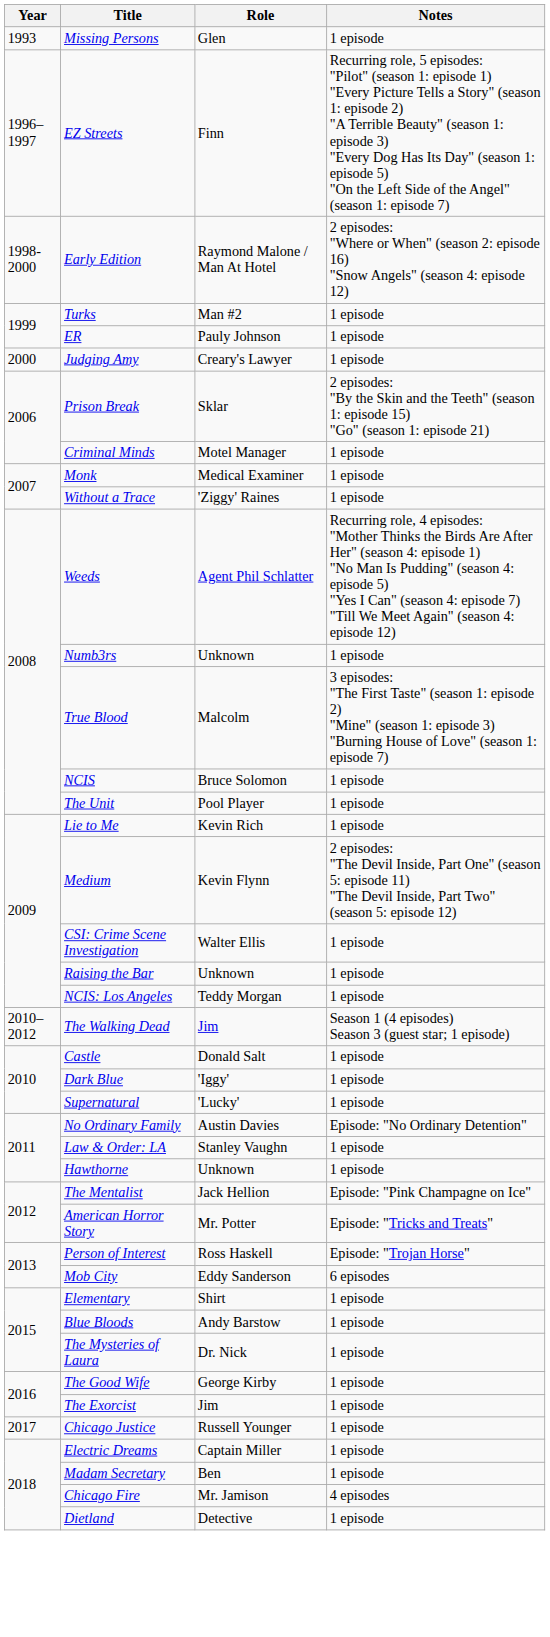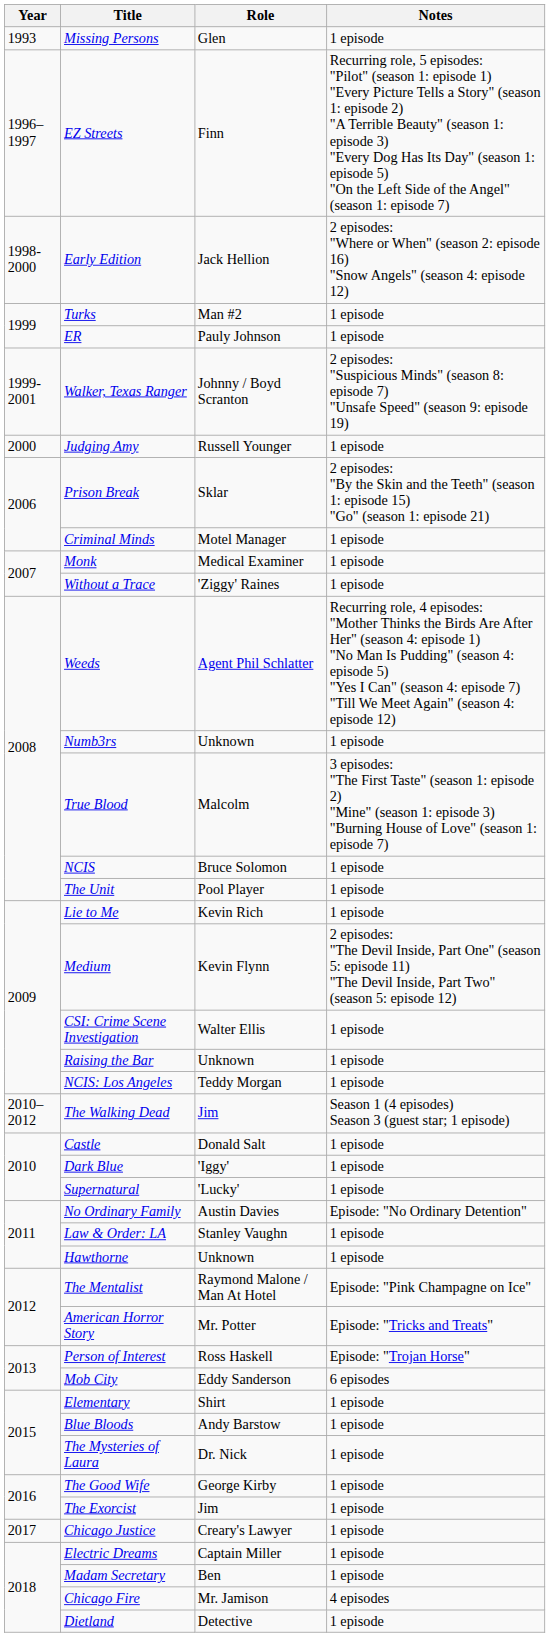 <table class="wikitable sortable">
 <tr>
 <th>Year</th>
 <th>Title</th>
 <th>Role</th>
 <th class="unsortable">Notes</th>
 </tr>
 <tr>
 <td>1993</td>
 <td><em><a href='#'>Missing Persons</a></em></td>
 <td>Glen</td>
 <td>1 episode</td>
 </tr>
 <tr>
 <td>1996–1997</td>
 <td><em><a href='#'>EZ Streets</a></em></td>
 <td>Finn</td>
 <td>Recurring role, 5 episodes:<br>"Pilot" (season 1: episode 1)<br>"Every Picture Tells a Story" (season 1: episode 2)<br>"A Terrible Beauty" (season 1: episode 3)<br>"Every Dog Has Its Day" (season 1: episode 5)<br>"On the Left Side of the Angel" (season 1: episode 7)</td>
 </tr>
 <tr>
 <td>1998-2000</td>
 <td><em><a href='#'>Early Edition</a></em></td>
-<td>Raymond Malone / Man At Hotel</td>
+<td>Jack Hellion</td>
 <td>2 episodes:<br>"Where or When" (season 2: episode 16)<br>"Snow Angels" (season 4: episode 12)</td>
 </tr>
 <tr>
 <td rowspan=2>1999</td>
 <td><em><a href='#'>Turks</a></em></td>
 <td>Man #2</td>
 <td>1 episode</td>
 </tr>
 <tr>
 <td><em><a href='#'>ER</a></em></td>
 <td>Pauly Johnson</td>
 <td>1 episode</td>
 </tr>
 <tr>
+<td>1999-2001</td>
+<td><em><a href='#'>Walker, Texas Ranger</a></em></td>
+<td>Johnny / Boyd Scranton</td>
+<td>2 episodes:<br>"Suspicious Minds" (season 8: episode 7)<br>"Unsafe Speed" (season 9: episode 19)</td>
+</tr>
+<tr>
 <td>2000</td>
 <td><em><a href='#'>Judging Amy</a></em></td>
-<td>Creary's Lawyer</td>
+<td>Russell Younger</td>
 <td>1 episode</td>
 </tr>
 <tr>
 <td rowspan=2>2006</td>
 <td><em><a href='#'>Prison Break</a></em></td>
 <td>Sklar</td>
 <td>2 episodes:<br>"By the Skin and the Teeth" (season 1: episode 15)<br>"Go" (season 1: episode 21)</td>
 </tr>
 <tr>
 <td><em><a href='#'>Criminal Minds</a></em></td>
 <td>Motel Manager</td>
 <td>1 episode</td>
 </tr>
 <tr>
 <td rowspan=2>2007</td>
 <td><em><a href='#'>Monk</a></em></td>
 <td>Medical Examiner</td>
 <td>1 episode</td>
 </tr>
 <tr>
 <td><em><a href='#'>Without a Trace</a></em></td>
 <td>'Ziggy' Raines</td>
 <td>1 episode</td>
 </tr>
 <tr>
 <td rowspan=5>2008</td>
 <td><em><a href='#'>Weeds</a></em></td>
 <td><a href='#'>Agent Phil Schlatter</a></td>
 <td>Recurring role, 4 episodes:<br>"Mother Thinks the Birds Are After Her" (season 4: episode 1)<br>"No Man Is Pudding" (season 4: episode 5)<br>"Yes I Can" (season 4: episode 7)<br>"Till We Meet Again" (season 4: episode 12)</td>
 </tr>
 <tr>
 <td><em><a href='#'>Numb3rs</a></em></td>
 <td>Unknown</td>
 <td>1 episode</td>
 </tr>
 <tr>
 <td><em><a href='#'>True Blood</a></em></td>
 <td>Malcolm</td>
 <td>3 episodes:<br>"The First Taste" (season 1: episode 2)<br>"Mine" (season 1: episode 3)<br>"Burning House of Love" (season 1: episode 7)</td>
 </tr>
 <tr>
 <td><em><a href='#'>NCIS</a></em></td>
 <td>Bruce Solomon</td>
 <td>1 episode</td>
 </tr>
 <tr>
 <td><em><a href='#'>The Unit</a></em></td>
 <td>Pool Player</td>
 <td>1 episode</td>
 </tr>
 <tr>
 <td rowspan=5>2009</td>
 <td><em><a href='#'>Lie to Me</a></em></td>
 <td>Kevin Rich</td>
 <td>1 episode</td>
 </tr>
 <tr>
 <td><em><a href='#'>Medium</a></em></td>
 <td>Kevin Flynn</td>
 <td>2 episodes:<br>"The Devil Inside, Part One" (season 5: episode 11)<br>"The Devil Inside, Part Two" (season 5: episode 12)</td>
 </tr>
 <tr>
 <td><em><a href='#'>CSI: Crime Scene Investigation</a></em></td>
 <td>Walter Ellis</td>
 <td>1 episode</td>
 </tr>
 <tr>
 <td><em><a href='#'>Raising the Bar</a></em></td>
 <td>Unknown</td>
 <td>1 episode</td>
 </tr>
 <tr>
 <td><em><a href='#'>NCIS: Los Angeles</a></em></td>
 <td>Teddy Morgan</td>
 <td>1 episode</td>
 </tr>
 <tr>
 <td>2010–2012</td>
 <td><em><a href='#'>The Walking Dead</a></em></td>
 <td><a href='#'>Jim</a></td>
 <td>Season 1 (4 episodes)<br>Season 3 (guest star; 1 episode)</td>
 </tr>
 <tr>
 <td rowspan=3>2010</td>
 <td><em><a href='#'>Castle</a></em></td>
 <td>Donald Salt</td>
 <td>1 episode</td>
 </tr>
 <tr>
 <td><em><a href='#'>Dark Blue</a></em></td>
 <td>'Iggy'</td>
 <td>1 episode</td>
 </tr>
 <tr>
 <td><em><a href='#'>Supernatural</a></em></td>
 <td>'Lucky'</td>
 <td>1 episode</td>
 </tr>
 <tr>
 <td rowspan=3>2011</td>
 <td><em><a href='#'>No Ordinary Family</a></em></td>
 <td>Austin Davies</td>
 <td>Episode: "No Ordinary Detention"</td>
 </tr>
 <tr>
 <td><em><a href='#'>Law & Order: LA</a></em></td>
 <td>Stanley Vaughn</td>
 <td>1 episode</td>
 </tr>
 <tr>
 <td><em><a href='#'>Hawthorne</a></em></td>
 <td>Unknown</td>
 <td>1 episode</td>
 </tr>
 <tr>
 <td rowspan=2>2012</td>
 <td><em><a href='#'>The Mentalist</a></em></td>
-<td>Jack Hellion</td>
+<td>Raymond Malone / Man At Hotel</td>
 <td>Episode: "Pink Champagne on Ice"</td>
 </tr>
 <tr>
 <td><em><a href='#'>American Horror Story</a></em></td>
 <td>Mr. Potter</td>
 <td>Episode: "<a href='#'>Tricks and Treats</a>"</td>
 </tr>
 <tr>
 <td rowspan=2>2013</td>
 <td><em><a href='#'>Person of Interest</a></em></td>
 <td>Ross Haskell</td>
 <td>Episode: "<a href='#'>Trojan Horse</a>"</td>
 </tr>
 <tr>
 <td><em><a href='#'>Mob City</a></em></td>
 <td>Eddy Sanderson</td>
 <td>6 episodes</td>
 </tr>
 <tr>
 <td rowspan=3>2015</td>
 <td><em><a href='#'>Elementary</a></em></td>
 <td>Shirt</td>
 <td>1 episode</td>
 </tr>
 <tr>
 <td><em><a href='#'>Blue Bloods</a></em></td>
 <td>Andy Barstow</td>
 <td>1 episode</td>
 </tr>
 <tr>
 <td><em><a href='#'>The Mysteries of Laura</a></em></td>
 <td>Dr. Nick</td>
 <td>1 episode</td>
 </tr>
 <tr>
 <td rowspan=2>2016</td>
 <td><em><a href='#'>The Good Wife</a></em></td>
 <td>George Kirby</td>
 <td>1 episode</td>
 </tr>
 <tr>
 <td><em><a href='#'>The Exorcist</a></em></td>
 <td>Jim</td>
 <td>1 episode</td>
 </tr>
 <tr>
 <td>2017</td>
 <td><em><a href='#'>Chicago Justice</a></em></td>
-<td>Russell Younger</td>
+<td>Creary's Lawyer</td>
 <td>1 episode</td>
 </tr>
 <tr>
 <td rowspan=4>2018</td>
 <td><em><a href='#'>Electric Dreams</a></em></td>
 <td>Captain Miller</td>
 <td>1 episode</td>
 </tr>
 <tr>
 <td><em><a href='#'>Madam Secretary</a></em></td>
 <td>Ben</td>
 <td>1 episode</td>
 </tr>
 <tr>
 <td><em><a href='#'>Chicago Fire</a></em></td>
 <td>Mr. Jamison</td>
 <td>4 episodes</td>
 </tr>
 <tr>
 <td><em><a href='#'>Dietland</a></em></td>
 <td>Detective</td>
 <td>1 episode</td>
 </tr>
 </table>
